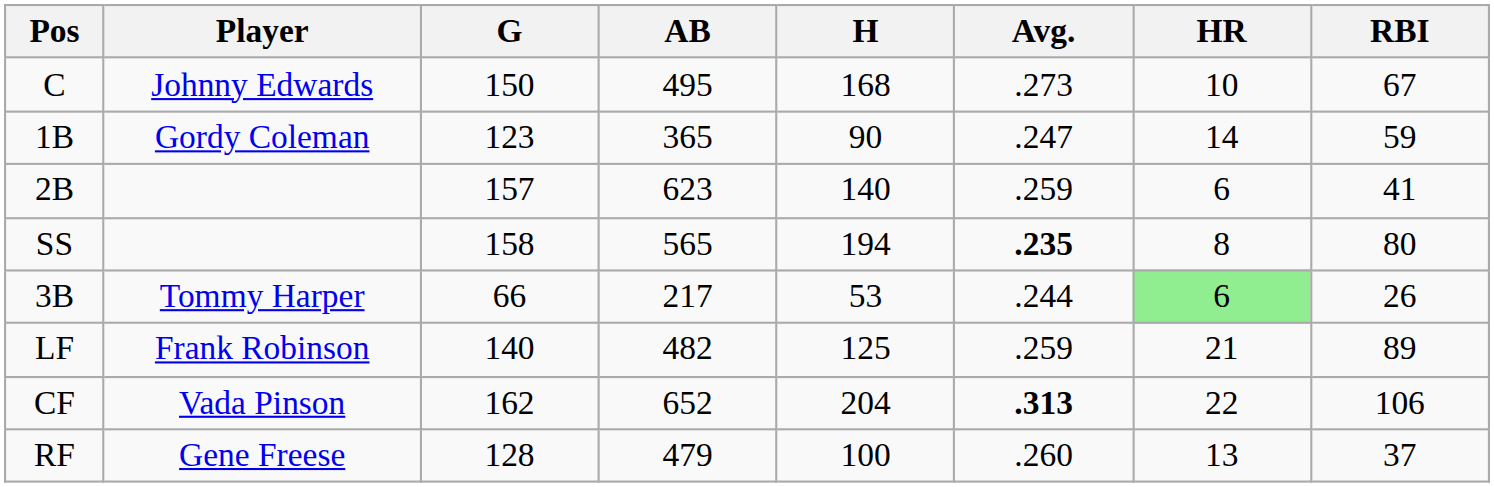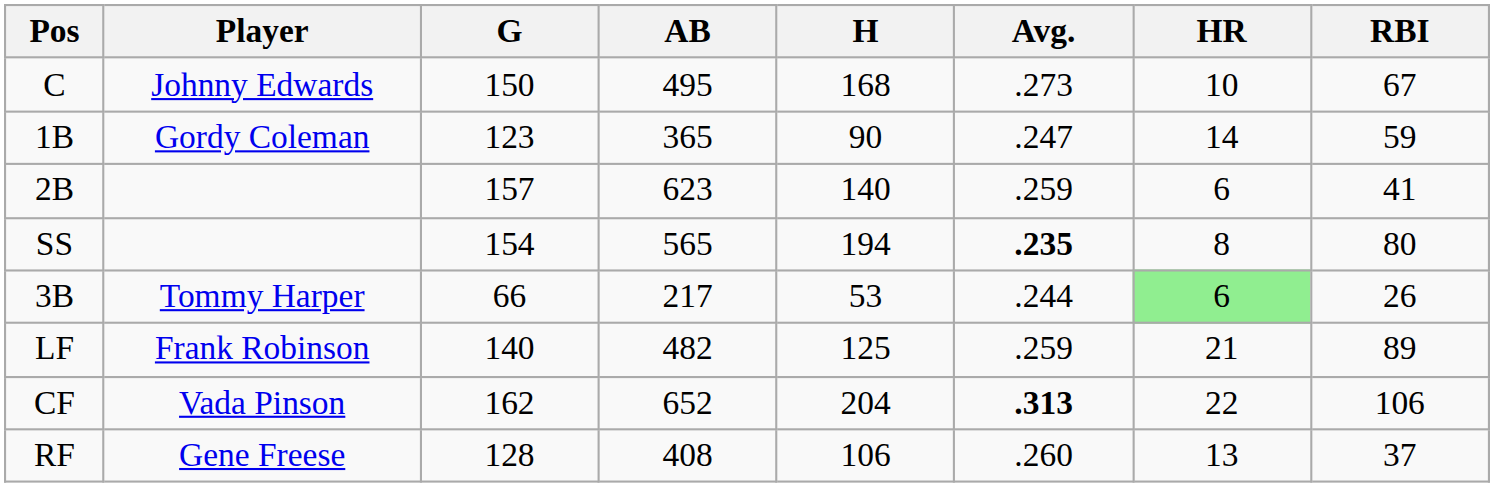 <table class="wikitable sortable">
 <tr>
 <th bgcolor="#DDDDFF" width="5%">Pos</th>
 <th bgcolor="#DDDDFF" width="16%">Player</th>
 <th bgcolor="#DDDDFF" width="9%">G</th>
 <th bgcolor="#DDDDFF" width="9%">AB</th>
 <th bgcolor="#DDDDFF" width="9%">H</th>
 <th bgcolor="#DDDDFF" width="9%">Avg.</th>
 <th bgcolor="#DDDDFF" width="9%">HR</th>
 <th bgcolor="#DDDDFF" width="9%">RBI</th>
 </tr>
 <tr align="center">
 <td>C</td>
 <td><a href='#'>Johnny Edwards</a></td>
 <td>150</td>
 <td>495</td>
 <td>168</td>
 <td>.273</td>
 <td>10</td>
 <td>67</td>
 </tr>
 <tr align="center">
 <td>1B</td>
 <td><a href='#'>Gordy Coleman</a></td>
 <td>123</td>
 <td>365</td>
 <td>90</td>
 <td>.247</td>
 <td>14</td>
 <td>59</td>
 </tr>
 <tr align="center">
 <td>2B</td>
 <td></td>
 <td>157</td>
 <td>623</td>
 <td>140</td>
 <td>.259</td>
 <td>6</td>
 <td>41</td>
 </tr>
 <tr align="center">
 <td>SS</td>
 <td></td>
-<td>158</td>
+<td>154</td>
 <td>565</td>
 <td>194</td>
 <td><strong>.235</strong></td>
 <td>8</td>
 <td>80</td>
 </tr>
 <tr align="center">
 <td>3B</td>
 <td><a href='#'>Tommy Harper</a></td>
 <td>66</td>
 <td>217</td>
 <td>53</td>
 <td>.244</td>
 <td style="background: lightgreen;">6</td>
 <td>26</td>
 </tr>
 <tr align="center">
 <td>LF</td>
 <td><a href='#'>Frank Robinson</a></td>
 <td>140</td>
 <td>482</td>
 <td>125</td>
 <td>.259</td>
 <td>21</td>
 <td>89</td>
 </tr>
 <tr align="center">
 <td>CF</td>
 <td><a href='#'>Vada Pinson</a></td>
 <td>162</td>
 <td>652</td>
 <td>204</td>
 <td><strong>.313</strong></td>
 <td>22</td>
 <td>106</td>
 </tr>
 <tr align="center">
 <td>RF</td>
 <td><a href='#'>Gene Freese</a></td>
 <td>128</td>
-<td>479</td>
-<td>100</td>
+<td>408</td>
+<td>106</td>
 <td>.260</td>
 <td>13</td>
 <td>37</td>
 </tr>
 </table>
